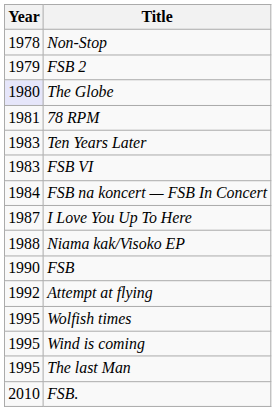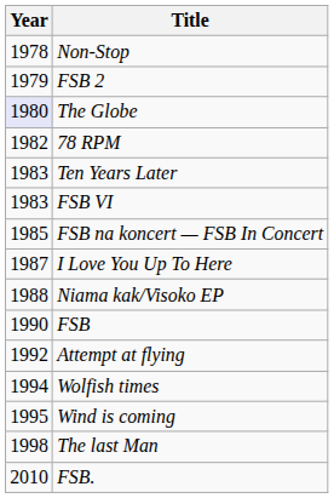 <table class="wikitable">
 <tr>
 <th>Year</th>
 <th>Title</th>
 </tr>
 <tr>
 <td>1978</td>
 <td><em>Non-Stop</em></td>
 </tr>
 <tr>
 <td>1979</td>
 <td><em>FSB 2</em></td>
 </tr>
 <tr>
 <td style="background: lavender;">1980</td>
 <td><em>The Globe</em></td>
 </tr>
 <tr>
-<td>1981</td>
+<td>1982</td>
 <td><em>78 RPM</em></td>
 </tr>
 <tr>
 <td>1983</td>
 <td><em>Ten Years Later</em></td>
 </tr>
 <tr>
 <td>1983</td>
 <td><em>FSB VI </em></td>
 </tr>
 <tr>
-<td>1984</td>
+<td>1985</td>
 <td><em>FSB na koncert — FSB In Concert</em></td>
 </tr>
 <tr>
 <td>1987</td>
 <td><em>I Love You Up To Here</em></td>
 </tr>
 <tr>
 <td>1988</td>
 <td><em>Niama kak/Visoko EP</em></td>
 </tr>
 <tr>
 <td>1990</td>
 <td><em>FSB</em></td>
 </tr>
 <tr>
 <td>1992</td>
 <td><em>Attempt at flying</em></td>
 </tr>
 <tr>
-<td>1995</td>
+<td>1994</td>
 <td><em>Wolfish times</em></td>
 </tr>
 <tr>
 <td>1995</td>
 <td><em>Wind is coming</em></td>
 </tr>
 <tr>
-<td>1995</td>
+<td>1998</td>
 <td><em>The last Man</em></td>
 </tr>
 <tr>
 <td>2010</td>
 <td><em>FSB.</em></td>
 </tr>
 </table>
